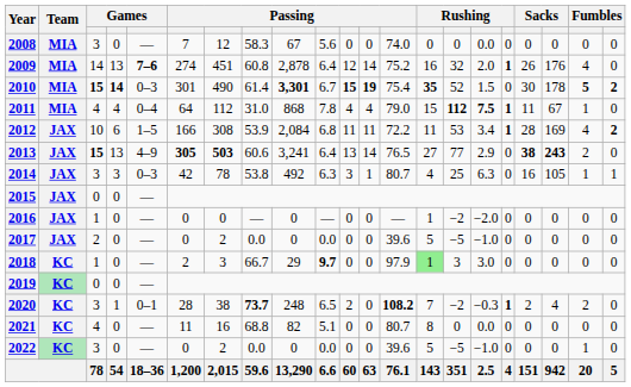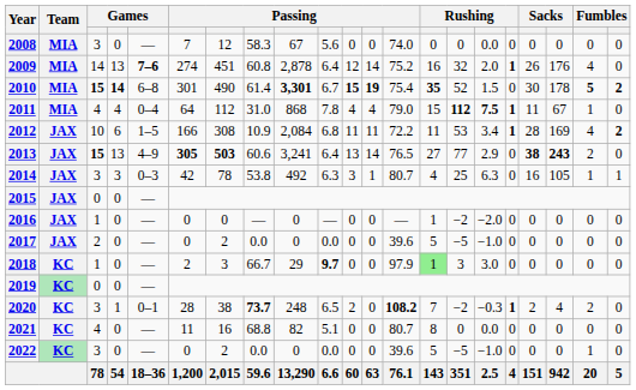 <table class="wikitable" style="text-align:center;">
 <tr>
 <th rowspan="2">Year</th>
 <th rowspan="2">Team</th>
 <th colspan="3">Games</th>
 <th colspan="8">Passing</th>
 <th colspan="4">Rushing</th>
 <th colspan="2">Sacks</th>
 <th colspan="2">Fumbles</th>
 </tr>
 <tr>
 <th></th>
 <th></th>
 <th></th>
 <th></th>
 <th></th>
 <th></th>
 <th></th>
 <th></th>
 <th></th>
 <th></th>
 <th></th>
 <th></th>
 <th></th>
 <th></th>
 <th></th>
 <th></th>
 <th></th>
 <th></th>
 <th></th>
 </tr>
 <tr>
 <th><a href='#'>2008</a></th>
 <th><a href='#'>MIA</a></th>
 <td>3</td>
 <td>0</td>
 <td>—</td>
 <td>7</td>
 <td>12</td>
 <td>58.3</td>
 <td>67</td>
 <td>5.6</td>
 <td>0</td>
 <td>0</td>
 <td>74.0</td>
 <td>0</td>
 <td>0</td>
 <td>0.0</td>
 <td>0</td>
 <td>0</td>
 <td>0</td>
 <td>0</td>
 <td>0</td>
 </tr>
 <tr>
 <th><a href='#'>2009</a></th>
 <th><a href='#'>MIA</a></th>
 <td>14</td>
 <td>13</td>
 <td><strong>7–6</strong></td>
 <td>274</td>
 <td>451</td>
 <td>60.8</td>
 <td>2,878</td>
 <td>6.4</td>
 <td>12</td>
 <td>14</td>
 <td>75.2</td>
 <td>16</td>
 <td>32</td>
 <td>2.0</td>
 <td><strong>1</strong></td>
 <td>26</td>
 <td>176</td>
 <td>4</td>
 <td>0</td>
 </tr>
 <tr>
 <th><a href='#'>2010</a></th>
 <th><a href='#'>MIA</a></th>
 <td><strong>15</strong></td>
 <td><strong>14</strong></td>
-<td>0–3</td>
+<td>6–8</td>
 <td>301</td>
 <td>490</td>
 <td>61.4</td>
 <td><strong>3,301</strong></td>
 <td>6.7</td>
 <td><strong>15</strong></td>
 <td><strong>19</strong></td>
 <td>75.4</td>
 <td><strong>35</strong></td>
 <td>52</td>
 <td>1.5</td>
 <td>0</td>
 <td>30</td>
 <td>178</td>
 <td><strong>5</strong></td>
 <td><strong>2</strong></td>
 </tr>
 <tr>
 <th><a href='#'>2011</a></th>
 <th><a href='#'>MIA</a></th>
 <td>4</td>
 <td>4</td>
 <td>0–4</td>
 <td>64</td>
 <td>112</td>
 <td>31.0</td>
 <td>868</td>
 <td>7.8</td>
 <td>4</td>
 <td>4</td>
 <td>79.0</td>
 <td>15</td>
 <td><strong>112</strong></td>
 <td><strong>7.5</strong></td>
 <td><strong>1</strong></td>
 <td>11</td>
 <td>67</td>
 <td>1</td>
 <td>0</td>
 </tr>
 <tr>
 <th><a href='#'>2012</a></th>
 <th><a href='#'>JAX</a></th>
 <td>10</td>
 <td>6</td>
 <td>1–5</td>
 <td>166</td>
 <td>308</td>
-<td>53.9</td>
+<td>10.9</td>
 <td>2,084</td>
 <td>6.8</td>
 <td>11</td>
 <td>11</td>
 <td>72.2</td>
 <td>11</td>
 <td>53</td>
 <td>3.4</td>
 <td><strong>1</strong></td>
 <td>28</td>
 <td>169</td>
 <td>4</td>
 <td><strong>2</strong></td>
 </tr>
 <tr>
 <th><a href='#'>2013</a></th>
 <th><a href='#'>JAX</a></th>
 <td><strong>15</strong></td>
 <td>13</td>
 <td>4–9</td>
 <td><strong>305</strong></td>
 <td><strong>503</strong></td>
 <td>60.6</td>
 <td>3,241</td>
 <td>6.4</td>
 <td>13</td>
 <td>14</td>
 <td>76.5</td>
 <td>27</td>
 <td>77</td>
 <td>2.9</td>
 <td>0</td>
 <td><strong>38</strong></td>
 <td><strong>243</strong></td>
 <td>2</td>
 <td>0</td>
 </tr>
 <tr>
 <th><a href='#'>2014</a></th>
 <th><a href='#'>JAX</a></th>
 <td>3</td>
 <td>3</td>
 <td>0–3</td>
 <td>42</td>
 <td>78</td>
 <td>53.8</td>
 <td>492</td>
 <td>6.3</td>
 <td>3</td>
 <td>1</td>
 <td>80.7</td>
 <td>4</td>
 <td>25</td>
 <td>6.3</td>
 <td>0</td>
 <td>16</td>
 <td>105</td>
 <td>1</td>
 <td>1</td>
 </tr>
 <tr>
 <th><a href='#'>2015</a></th>
 <th><a href='#'>JAX</a></th>
 <td>0</td>
 <td>0</td>
 <td>—</td>
 <td colspan="16"></td>
 </tr>
 <tr>
 <th><a href='#'>2016</a></th>
 <th><a href='#'>JAX</a></th>
 <td>1</td>
 <td>0</td>
 <td>—</td>
 <td>0</td>
 <td>0</td>
 <td>—</td>
 <td>0</td>
 <td>—</td>
 <td>0</td>
 <td>0</td>
 <td>—</td>
 <td>1</td>
 <td>−2</td>
 <td>−2.0</td>
 <td>0</td>
 <td>0</td>
 <td>0</td>
 <td>0</td>
 <td>0</td>
 </tr>
 <tr>
 <th><a href='#'>2017</a></th>
 <th><a href='#'>JAX</a></th>
 <td>2</td>
 <td>0</td>
 <td>—</td>
 <td>0</td>
 <td>2</td>
 <td>0.0</td>
 <td>0</td>
 <td>0.0</td>
 <td>0</td>
 <td>0</td>
 <td>39.6</td>
 <td>5</td>
 <td>−5</td>
 <td>−1.0</td>
 <td>0</td>
 <td>0</td>
 <td>0</td>
 <td>0</td>
 <td>0</td>
 </tr>
 <tr>
 <th><a href='#'>2018</a></th>
 <th><a href='#'>KC</a></th>
 <td>1</td>
 <td>0</td>
 <td>—</td>
 <td>2</td>
 <td>3</td>
 <td>66.7</td>
 <td>29</td>
 <td><strong>9.7</strong></td>
 <td>0</td>
 <td>0</td>
 <td>97.9</td>
 <td style="background: lightgreen;">1</td>
 <td>3</td>
 <td>3.0</td>
 <td>0</td>
 <td>0</td>
 <td>0</td>
 <td>0</td>
 <td>0</td>
 </tr>
 <tr>
 <th><a href='#'>2019</a></th>
 <th style="background:#afe6ba; width:3em;"><a href='#'>KC</a></th>
 <td>0</td>
 <td>0</td>
 <td>—</td>
 <td colspan="16"></td>
 </tr>
 <tr>
 <th><a href='#'>2020</a></th>
 <th><a href='#'>KC</a></th>
 <td>3</td>
 <td>1</td>
 <td>0–1</td>
 <td>28</td>
 <td>38</td>
 <td><strong>73.7</strong></td>
 <td>248</td>
 <td>6.5</td>
 <td>2</td>
 <td>0</td>
 <td><strong>108.2</strong></td>
 <td>7</td>
 <td>−2</td>
 <td>−0.3</td>
 <td><strong>1</strong></td>
 <td>2</td>
 <td>4</td>
 <td>2</td>
 <td>0</td>
 </tr>
 <tr>
 <th><a href='#'>2021</a></th>
 <th><a href='#'>KC</a></th>
 <td>4</td>
 <td>0</td>
 <td>—</td>
 <td>11</td>
 <td>16</td>
 <td>68.8</td>
 <td>82</td>
 <td>5.1</td>
 <td>0</td>
 <td>0</td>
 <td>80.7</td>
 <td>8</td>
 <td>0</td>
 <td>0.0</td>
 <td>0</td>
 <td>0</td>
 <td>0</td>
 <td>0</td>
 <td>0</td>
 </tr>
 <tr>
 <th><a href='#'>2022</a></th>
 <th style="background:#afe6ba; width:3em;"><a href='#'>KC</a></th>
 <td>3</td>
 <td>0</td>
 <td>—</td>
 <td>0</td>
 <td>2</td>
 <td>0.0</td>
 <td>0</td>
 <td>0.0</td>
 <td>0</td>
 <td>0</td>
 <td>39.6</td>
 <td>5</td>
 <td>−5</td>
 <td>−1.0</td>
 <td>0</td>
 <td>0</td>
 <td>0</td>
 <td>1</td>
 <td>0</td>
 </tr>
 <tr>
 <th colspan="2"></th>
 <th>78</th>
 <th>54</th>
 <th>18–36</th>
 <th>1,200</th>
 <th>2,015</th>
 <th>59.6</th>
 <th>13,290</th>
 <th>6.6</th>
 <th>60</th>
 <th>63</th>
 <th>76.1</th>
 <th>143</th>
 <th>351</th>
 <th>2.5</th>
 <th>4</th>
 <th>151</th>
 <th>942</th>
 <th>20</th>
 <th>5</th>
 </tr>
 </table>
